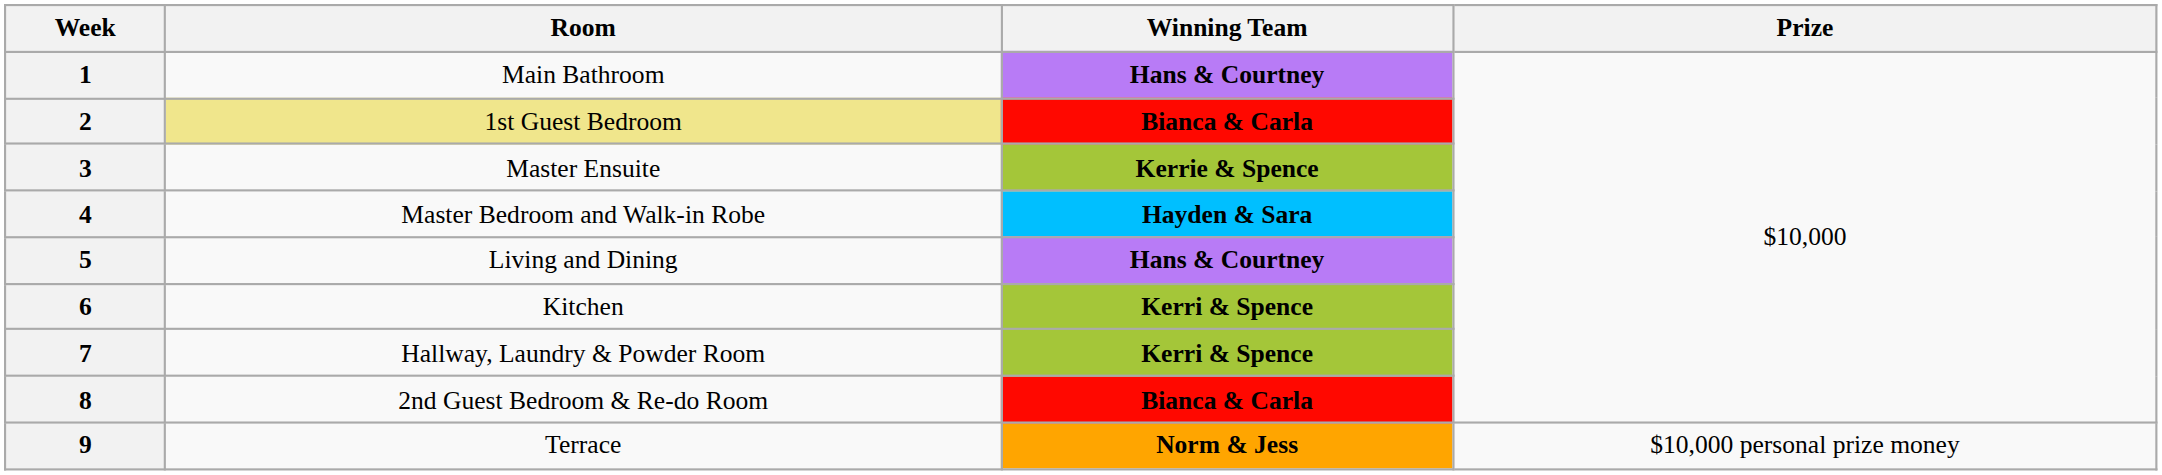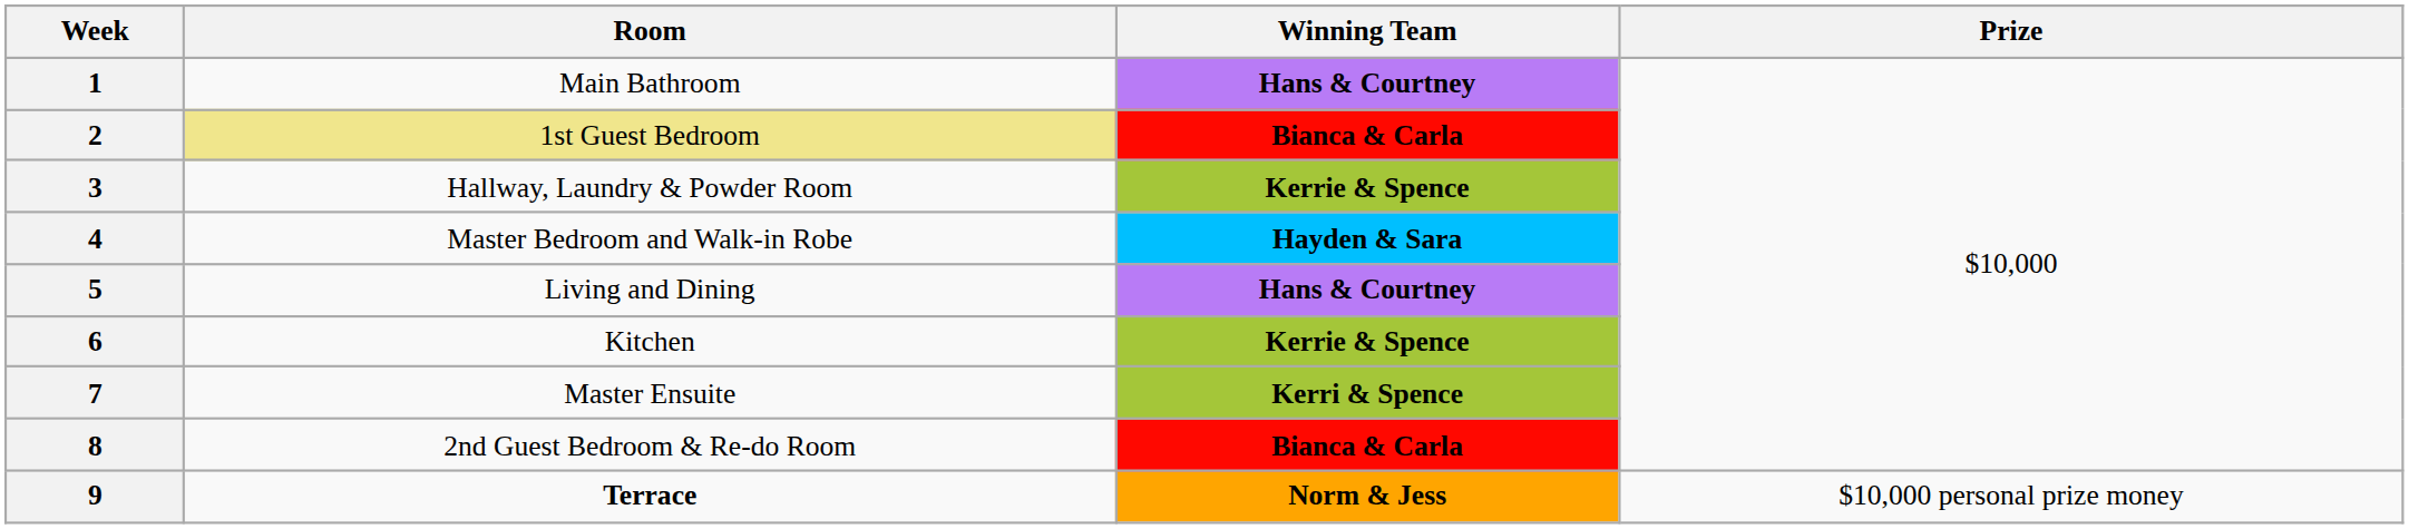 <table class="wikitable" style="text-align: center; font-size: 9pt; line-height:16px; width:80%">
 <tr>
 <th>Week</th>
 <th>Room</th>
 <th>Winning Team</th>
 <th>Prize</th>
 </tr>
 <tr>
 <th>1</th>
 <td>Main Bathroom</td>
 <td style="background:#B87BF6; color:black;"><strong>Hans & Courtney</strong></td>
 <td rowspan="8">$10,000</td>
 </tr>
 <tr>
 <th>2</th>
 <td style="background: khaki;">1st Guest Bedroom</td>
 <td style="background:#FF0800; color:black;"><strong>Bianca & Carla</strong></td>
 </tr>
 <tr>
 <th>3</th>
-<td>Master Ensuite</td>
+<td>Hallway, Laundry & Powder Room</td>
 <td style="background:#A4C639; color:black;"><strong>Kerrie & Spence</strong></td>
 </tr>
 <tr>
 <th>4</th>
 <td>Master Bedroom and Walk-in Robe</td>
 <td style="background:#00BFFF; color:black;"><strong>Hayden & Sara</strong></td>
 </tr>
 <tr>
 <th>5</th>
 <td>Living and Dining</td>
 <td style="background:#B87BF6; color:black;"><strong>Hans & Courtney</strong></td>
 </tr>
 <tr>
 <th>6</th>
 <td>Kitchen</td>
-<td style="background:#A4C639; color:black;"><strong>Kerri & Spence</strong></td>
+<td style="background:#A4C639; color:black;"><strong>Kerrie & Spence</strong></td>
 </tr>
 <tr>
 <th>7</th>
-<td>Hallway, Laundry & Powder Room</td>
+<td>Master Ensuite</td>
 <td style="background:#A4C639; color:black;"><strong>Kerri & Spence</strong></td>
 </tr>
 <tr>
 <th>8</th>
 <td>2nd Guest Bedroom & Re-do Room</td>
 <td style="background:#FF0800; color:black;"><strong>Bianca & Carla</strong></td>
 </tr>
 <tr>
 <th>9</th>
-<td>Terrace</td>
+<td><strong>Terrace</strong></td>
 <td style="background:#FFA500; color:black;"><strong>Norm & Jess</strong></td>
 <td>$10,000 personal prize money</td>
 </tr>
 </table>
